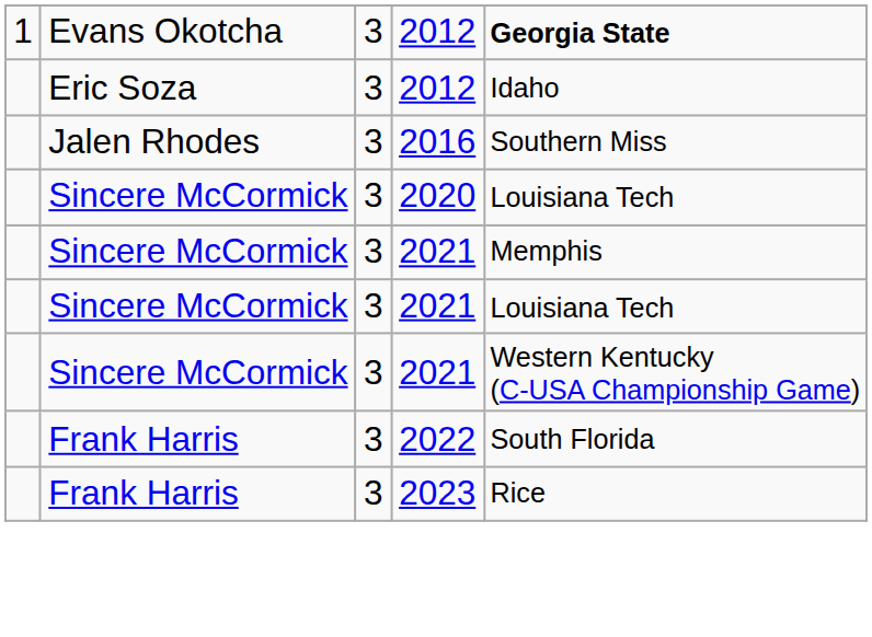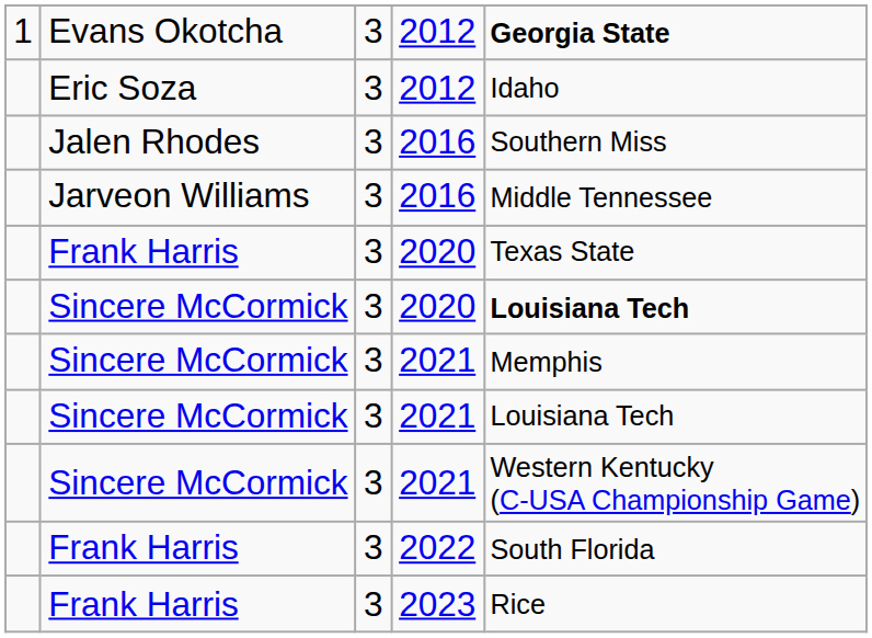 <table class="wikitable">
 <tr>
 </tr>
 <tr>
 <td>1</td>
 <td>Evans Okotcha</td>
 <td>3</td>
 <td><a href='#'>2012</a></td>
 <td style="font-size:80%;"><strong>Georgia State</strong></td>
 </tr>
 <tr>
 <td></td>
 <td>Eric Soza</td>
 <td>3</td>
 <td><a href='#'>2012</a></td>
 <td style="font-size:80%;">Idaho</td>
 </tr>
 <tr>
 <td></td>
 <td>Jalen Rhodes</td>
 <td>3</td>
 <td><a href='#'>2016</a></td>
 <td style="font-size:80%;">Southern Miss</td>
 </tr>
 <tr>
 <td></td>
+<td>Jarveon Williams</td>
+<td>3</td>
+<td><a href='#'>2016</a></td>
+<td style="font-size:80%;">Middle Tennessee</td>
+</tr>
+<tr>
+<td></td>
+<td><a href='#'>Frank Harris</a></td>
+<td>3</td>
+<td><a href='#'>2020</a></td>
+<td style="font-size:80%;">Texas State</td>
+</tr>
+<tr>
+<td></td>
 <td><a href='#'>Sincere McCormick</a></td>
 <td>3</td>
 <td><a href='#'>2020</a></td>
-<td style="font-size:80%;">Louisiana Tech</td>
+<td style="font-size:80%;"><strong>Louisiana Tech</strong></td>
 </tr>
 <tr>
 <td></td>
 <td><a href='#'>Sincere McCormick</a></td>
 <td>3</td>
 <td><a href='#'>2021</a></td>
 <td style="font-size:80%;">Memphis</td>
 </tr>
 <tr>
 <td></td>
 <td><a href='#'>Sincere McCormick</a></td>
 <td>3</td>
 <td><a href='#'>2021</a></td>
 <td style="font-size:80%;">Louisiana Tech</td>
 </tr>
 <tr>
 <td></td>
 <td><a href='#'>Sincere McCormick</a></td>
 <td>3</td>
 <td><a href='#'>2021</a></td>
 <td style="font-size:80%">Western Kentucky<br>(<a href='#'>C-USA Championship Game</a>)</td>
 </tr>
 <tr>
 <td></td>
 <td><a href='#'>Frank Harris</a></td>
 <td>3</td>
 <td><a href='#'>2022</a></td>
 <td style="font-size:80%;">South Florida</td>
 </tr>
 <tr>
 <td></td>
 <td><a href='#'>Frank Harris</a></td>
 <td>3</td>
 <td><a href='#'>2023</a></td>
 <td style="font-size:80%">Rice</td>
 </tr>
 </table>
